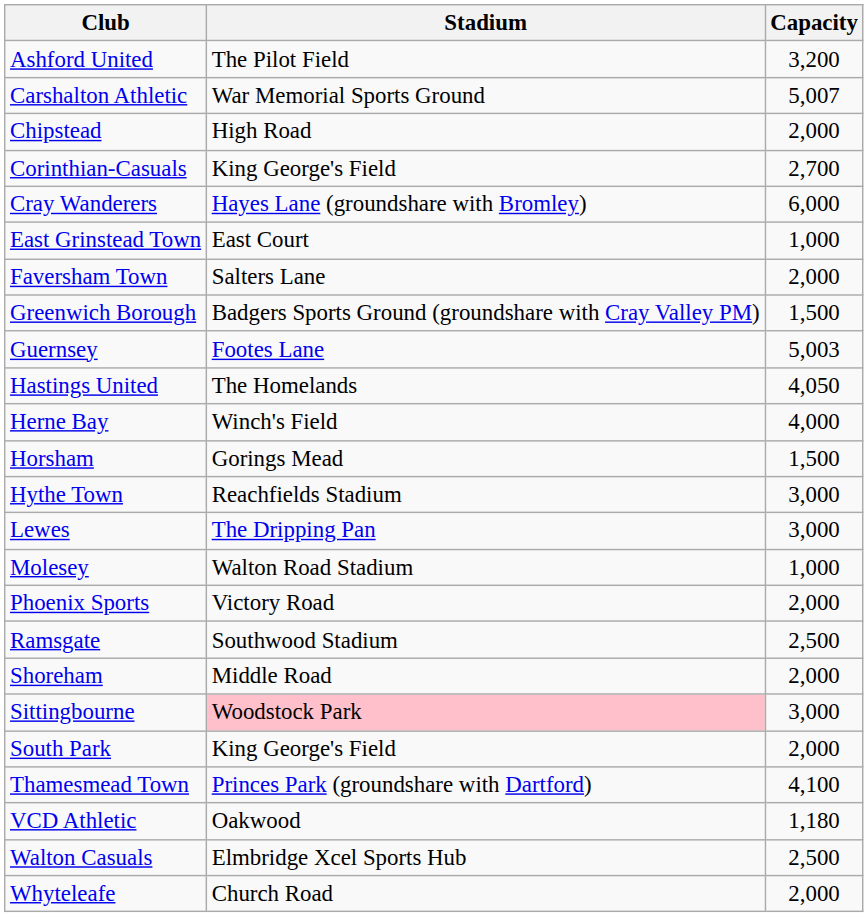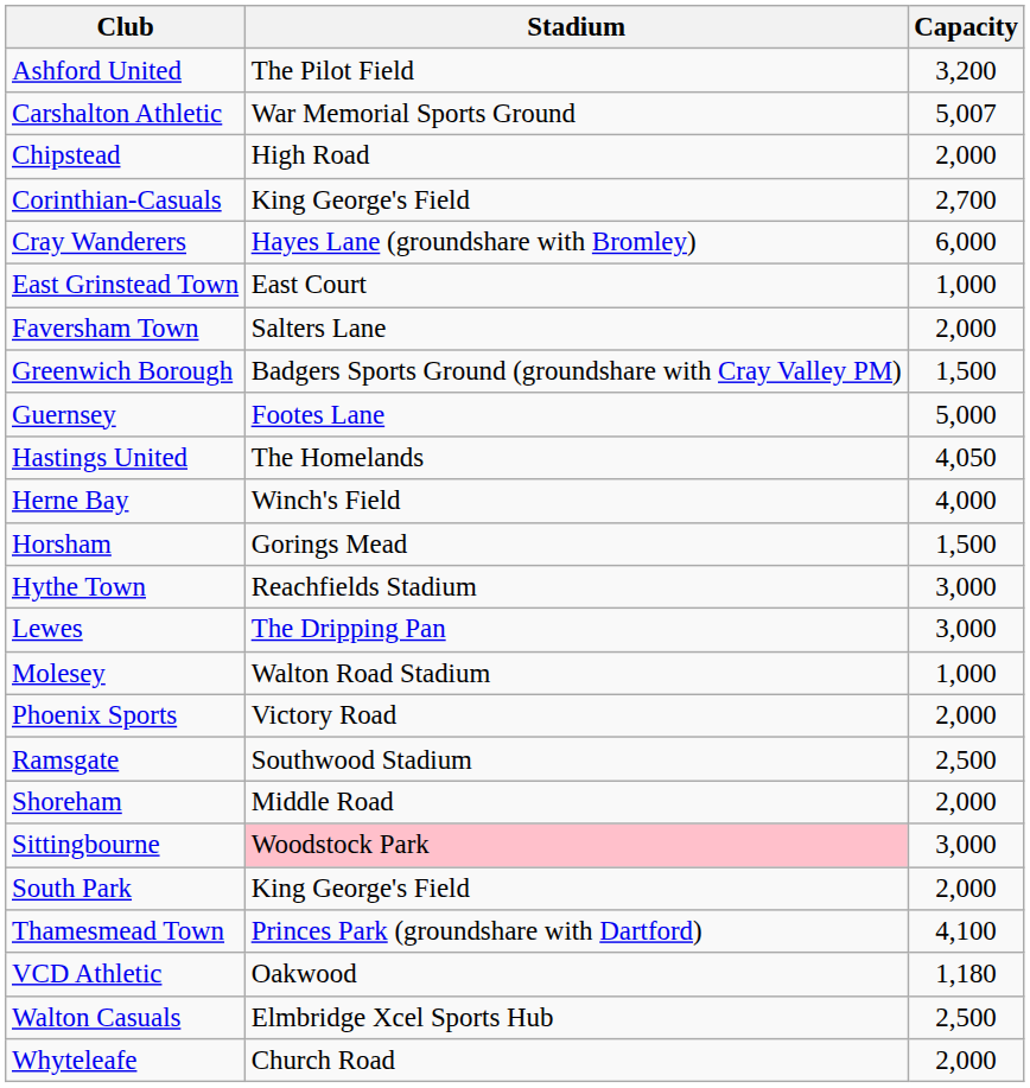 <table class="wikitable sortable">
 <tr>
 <th>Club</th>
 <th>Stadium</th>
 <th>Capacity</th>
 </tr>
 <tr>
 <td><a href='#'>Ashford United</a></td>
 <td>The Pilot Field</td>
 <td align="center">3,200</td>
 </tr>
 <tr>
 <td><a href='#'>Carshalton Athletic</a></td>
 <td>War Memorial Sports Ground</td>
 <td align="center">5,007</td>
 </tr>
 <tr>
 <td><a href='#'>Chipstead</a></td>
 <td>High Road</td>
 <td align="center">2,000</td>
 </tr>
 <tr>
 <td><a href='#'>Corinthian-Casuals</a></td>
 <td>King George's Field</td>
 <td align="center">2,700</td>
 </tr>
 <tr>
 <td><a href='#'>Cray Wanderers</a></td>
 <td><a href='#'>Hayes Lane</a> (groundshare with <a href='#'>Bromley</a>)</td>
 <td align="center">6,000</td>
 </tr>
 <tr>
 <td><a href='#'>East Grinstead Town</a></td>
 <td>East Court</td>
 <td align="center">1,000</td>
 </tr>
 <tr>
 <td><a href='#'>Faversham Town</a></td>
 <td>Salters Lane</td>
 <td align="center">2,000</td>
 </tr>
 <tr>
 <td><a href='#'>Greenwich Borough</a></td>
 <td>Badgers Sports Ground (groundshare with <a href='#'>Cray Valley PM</a>)</td>
 <td align="center">1,500</td>
 </tr>
 <tr>
 <td><a href='#'>Guernsey</a></td>
 <td><a href='#'>Footes Lane</a></td>
-<td align="center">5,003</td>
+<td align="center">5,000</td>
 </tr>
 <tr>
 <td><a href='#'>Hastings United</a></td>
 <td>The Homelands</td>
 <td align="center">4,050</td>
 </tr>
 <tr>
 <td><a href='#'>Herne Bay</a></td>
 <td>Winch's Field</td>
 <td align="center">4,000</td>
 </tr>
 <tr>
 <td><a href='#'>Horsham</a></td>
 <td>Gorings Mead</td>
 <td align="center">1,500</td>
 </tr>
 <tr>
 <td><a href='#'>Hythe Town</a></td>
 <td>Reachfields Stadium</td>
 <td align="center">3,000</td>
 </tr>
 <tr>
 <td><a href='#'>Lewes</a></td>
 <td><a href='#'>The Dripping Pan</a></td>
 <td align="center">3,000</td>
 </tr>
 <tr>
 <td><a href='#'>Molesey</a></td>
 <td>Walton Road Stadium</td>
 <td align="center">1,000</td>
 </tr>
 <tr>
 <td><a href='#'>Phoenix Sports</a></td>
 <td>Victory Road</td>
 <td align="center">2,000</td>
 </tr>
 <tr>
 <td><a href='#'>Ramsgate</a></td>
 <td>Southwood Stadium</td>
 <td align="center">2,500</td>
 </tr>
 <tr>
 <td><a href='#'>Shoreham</a></td>
 <td>Middle Road</td>
 <td align="center">2,000</td>
 </tr>
 <tr>
 <td><a href='#'>Sittingbourne</a></td>
 <td style="background: pink;">Woodstock Park</td>
 <td align="center">3,000</td>
 </tr>
 <tr>
 <td><a href='#'>South Park</a></td>
 <td>King George's Field</td>
 <td align="center">2,000</td>
 </tr>
 <tr>
 <td><a href='#'>Thamesmead Town</a></td>
 <td><a href='#'>Princes Park</a> (groundshare with <a href='#'>Dartford</a>)</td>
 <td align="center">4,100</td>
 </tr>
 <tr>
 <td><a href='#'>VCD Athletic</a></td>
 <td>Oakwood</td>
 <td align="center">1,180</td>
 </tr>
 <tr>
 <td><a href='#'>Walton Casuals</a></td>
 <td>Elmbridge Xcel Sports Hub</td>
 <td align="center">2,500</td>
 </tr>
 <tr>
 <td><a href='#'>Whyteleafe</a></td>
 <td>Church Road</td>
 <td align="center">2,000</td>
 </tr>
 </table>
